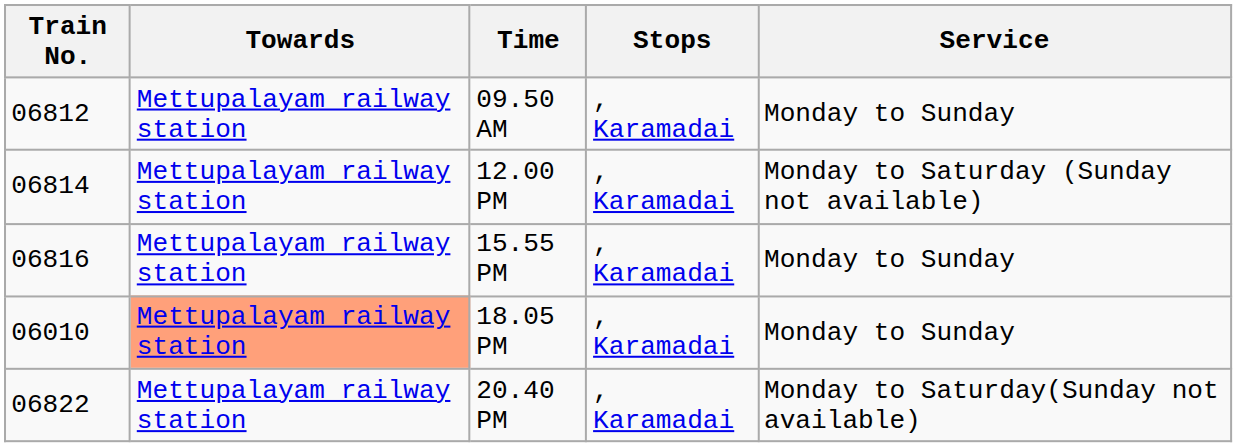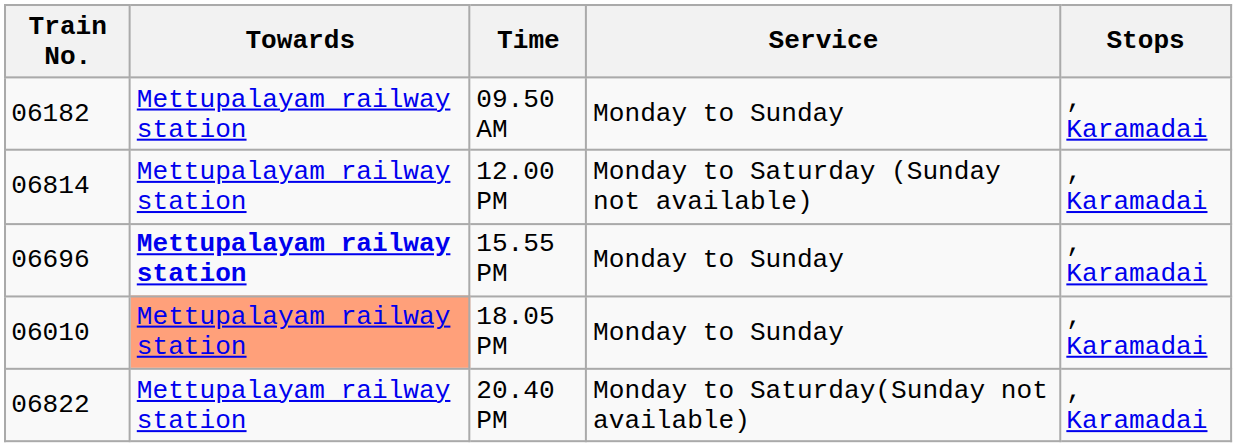 <table class="wikitable">
 <tr>
 <th>Train No.</th>
 <th>Towards</th>
 <th>Time</th>
+<th>Service</th>
 <th>Stops</th>
-<th>Service</th>
 </tr>
 <tr>
-<td>06812</td>
+<td>06182</td>
 <td><a href='#'>Mettupalayam railway station</a></td>
 <td>09.50 AM</td>
+<td>Monday to Sunday</td>
 <td>, <a href='#'>Karamadai</a></td>
-<td>Monday to Sunday</td>
 </tr>
 <tr>
 <td>06814</td>
 <td><a href='#'>Mettupalayam railway station</a></td>
 <td>12.00 PM</td>
+<td>Monday to Saturday (Sunday not available)</td>
 <td>, <a href='#'>Karamadai</a></td>
-<td>Monday to Saturday (Sunday not available)</td>
 </tr>
 <tr>
-<td>06816</td>
-<td><a href='#'>Mettupalayam railway station</a></td>
+<td>06696</td>
+<td><strong><a href='#'>Mettupalayam railway station</a></strong></td>
 <td>15.55 PM</td>
+<td>Monday to Sunday</td>
 <td>, <a href='#'>Karamadai</a></td>
-<td>Monday to Sunday</td>
 </tr>
 <tr>
 <td>06010</td>
 <td style="background: lightsalmon;"><a href='#'>Mettupalayam railway station</a></td>
 <td>18.05 PM</td>
+<td>Monday to Sunday</td>
 <td>, <a href='#'>Karamadai</a></td>
-<td>Monday to Sunday</td>
 </tr>
 <tr>
 <td>06822</td>
 <td><a href='#'>Mettupalayam railway station</a></td>
 <td>20.40 PM</td>
+<td>Monday to Saturday(Sunday not available)</td>
 <td>, <a href='#'>Karamadai</a></td>
-<td>Monday to Saturday(Sunday not available)</td>
 </tr>
 </table>
